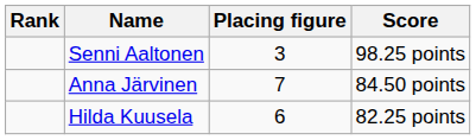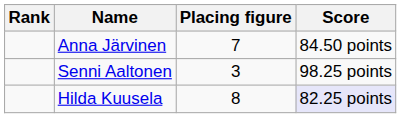 <table class="wikitable" style="text-align:center">
 <tr>
 <th>Rank</th>
 <th>Name</th>
 <th>Placing figure</th>
 <th>Score</th>
 </tr>
 <tr>
 <td></td>
+<td align=left><a href='#'>Anna Järvinen</a></td>
+<td>7</td>
+<td>84.50 points</td>
+</tr>
+<tr>
+<td></td>
 <td align=left><a href='#'>Senni Aaltonen</a></td>
 <td>3</td>
 <td>98.25 points</td>
 </tr>
 <tr>
 <td></td>
-<td align=left><a href='#'>Anna Järvinen</a></td>
-<td>7</td>
-<td>84.50 points</td>
-</tr>
-<tr>
-<td></td>
 <td align=left><a href='#'>Hilda Kuusela</a></td>
-<td>6</td>
-<td>82.25 points</td>
+<td>8</td>
+<td style="background: lavender;">82.25 points</td>
 </tr>
 </table>
